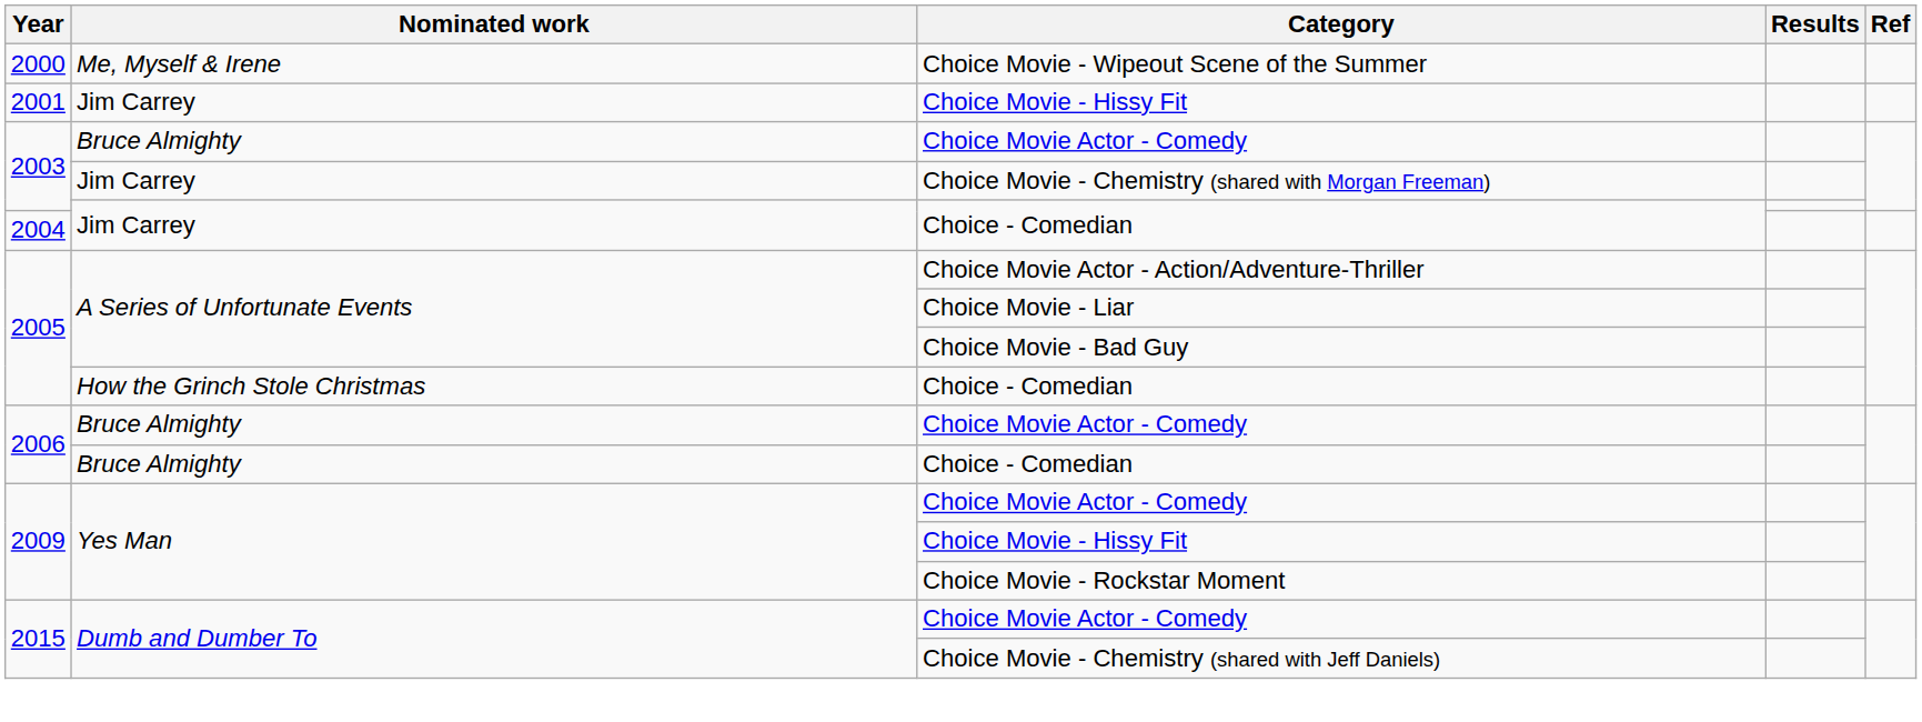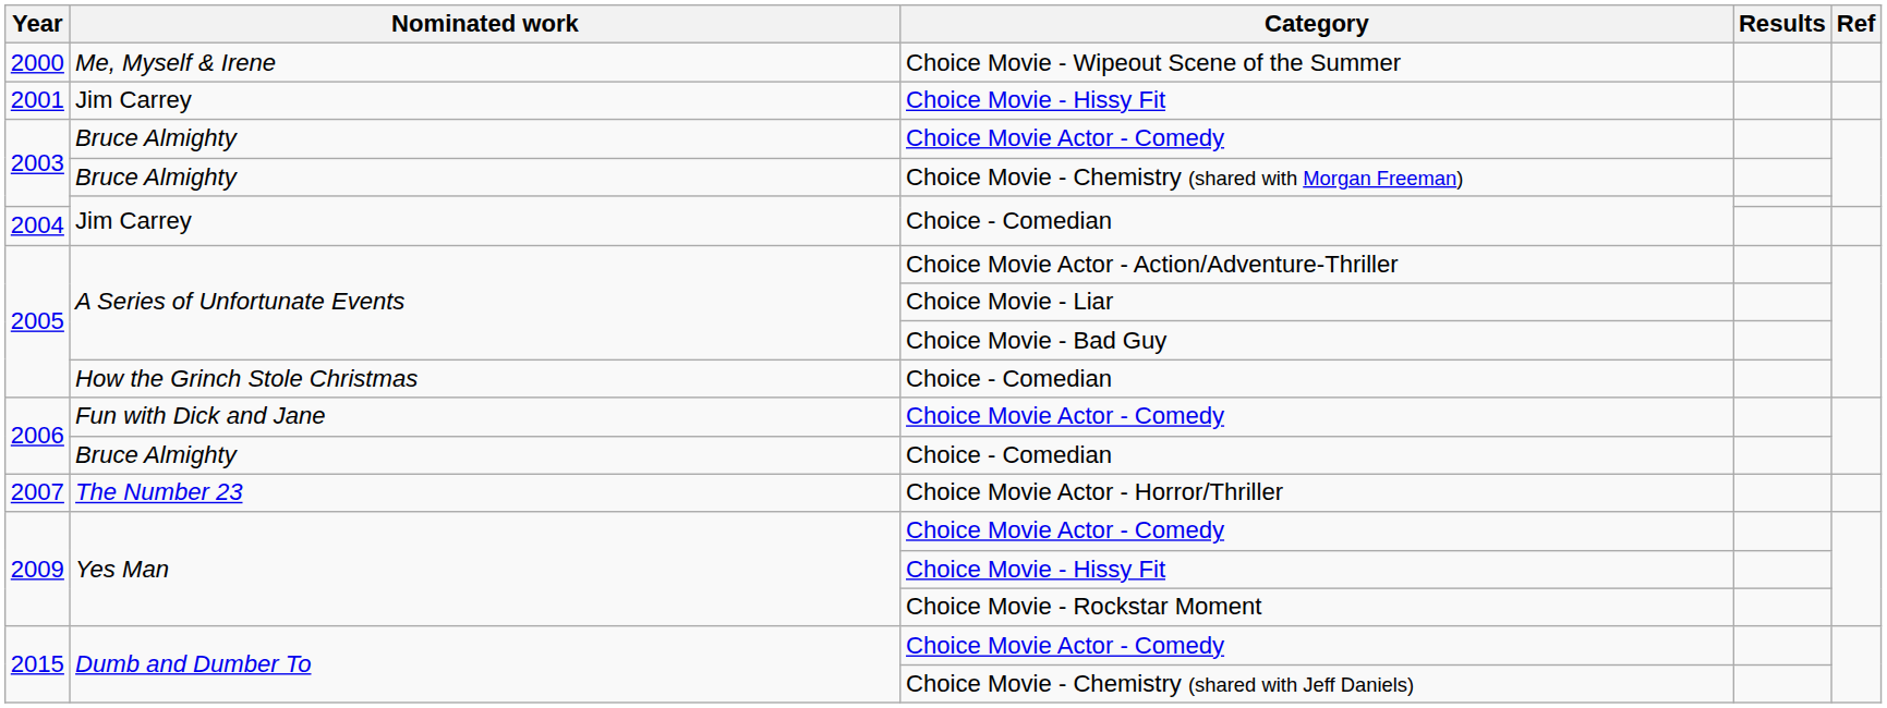 <table class="wikitable">
 <tr>
 <th scope="col" style="width:1em;">Year</th>
 <th scope="col" style="width:35em;">Nominated work</th>
 <th scope="col" style="width:35em;">Category</th>
 <th scope="col" style="width:1em;">Results</th>
 <th scope="col" style="width:1em;">Ref</th>
 </tr>
 <tr>
 <td><a href='#'>2000</a></td>
 <td><em>Me, Myself & Irene</em></td>
 <td>Choice Movie - Wipeout Scene of the Summer</td>
 <td></td>
 <td></td>
 </tr>
 <tr>
 <td><a href='#'>2001</a></td>
 <td>Jim Carrey</td>
 <td><a href='#'>Choice Movie - Hissy Fit</a></td>
 <td></td>
 <td></td>
 </tr>
 <tr>
 <td rowspan="3"><a href='#'>2003</a></td>
 <td><em>Bruce Almighty</em></td>
 <td><a href='#'>Choice Movie Actor - Comedy</a></td>
 <td></td>
 <td rowspan="3"></td>
 </tr>
 <tr>
-<td>Jim Carrey</td>
+<td><em>Bruce Almighty</em></td>
 <td>Choice Movie - Chemistry <small>(shared with <a href='#'>Morgan Freeman</a>)</small></td>
 <td></td>
 </tr>
 <tr>
 <td rowspan="2">Jim Carrey</td>
 <td rowspan="2">Choice - Comedian</td>
 <td></td>
 </tr>
 <tr>
 <td><a href='#'>2004</a></td>
 <td></td>
 <td></td>
 </tr>
 <tr>
 <td rowspan="4"><a href='#'>2005</a></td>
 <td rowspan="3"><em>A Series of Unfortunate Events</em></td>
 <td>Choice Movie Actor - Action/Adventure-Thriller</td>
 <td></td>
 <td rowspan="4"></td>
 </tr>
 <tr>
 <td>Choice Movie - Liar</td>
 <td></td>
 </tr>
 <tr>
 <td>Choice Movie - Bad Guy</td>
 <td></td>
 </tr>
 <tr>
 <td><em>How the Grinch Stole Christmas</em></td>
 <td>Choice - Comedian</td>
 <td></td>
 </tr>
 <tr>
 <td rowspan="2"><a href='#'>2006</a></td>
-<td><em>Bruce Almighty</em></td>
+<td><em>Fun with Dick and Jane</em></td>
 <td><a href='#'>Choice Movie Actor - Comedy</a></td>
 <td></td>
 <td rowspan="2"></td>
 </tr>
 <tr>
 <td><em>Bruce Almighty</em></td>
 <td>Choice - Comedian</td>
+<td></td>
+</tr>
+<tr>
+<td><a href='#'>2007</a></td>
+<td><em><a href='#'>The Number 23</a></em></td>
+<td>Choice Movie Actor - Horror/Thriller</td>
+<td></td>
 <td></td>
 </tr>
 <tr>
 <td rowspan="3"><a href='#'>2009</a></td>
 <td rowspan="3"><em>Yes Man</em></td>
 <td><a href='#'>Choice Movie Actor - Comedy</a></td>
 <td></td>
 <td rowspan="3"></td>
 </tr>
 <tr>
 <td><a href='#'>Choice Movie - Hissy Fit</a></td>
 <td></td>
 </tr>
 <tr>
 <td>Choice Movie - Rockstar Moment</td>
 <td></td>
 </tr>
 <tr>
 <td rowspan="2"><a href='#'>2015</a></td>
 <td rowspan="2"><em><a href='#'>Dumb and Dumber To</a></em></td>
 <td><a href='#'>Choice Movie Actor - Comedy</a></td>
 <td></td>
 <td rowspan="2"></td>
 </tr>
 <tr>
 <td>Choice Movie - Chemistry <small>(shared with Jeff Daniels)</small></td>
 <td></td>
 </tr>
 </table>
